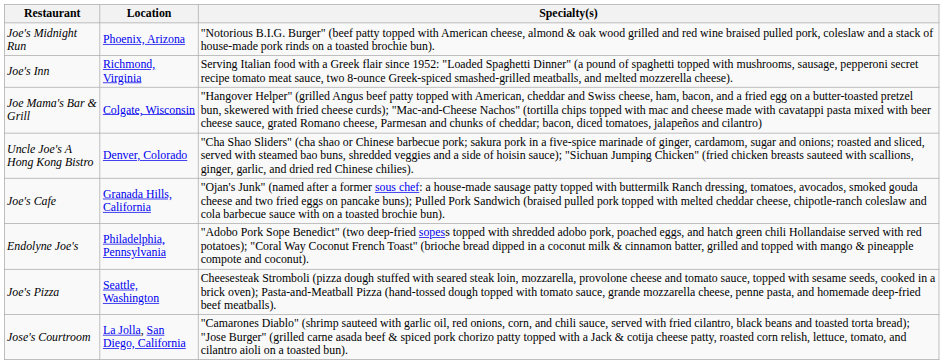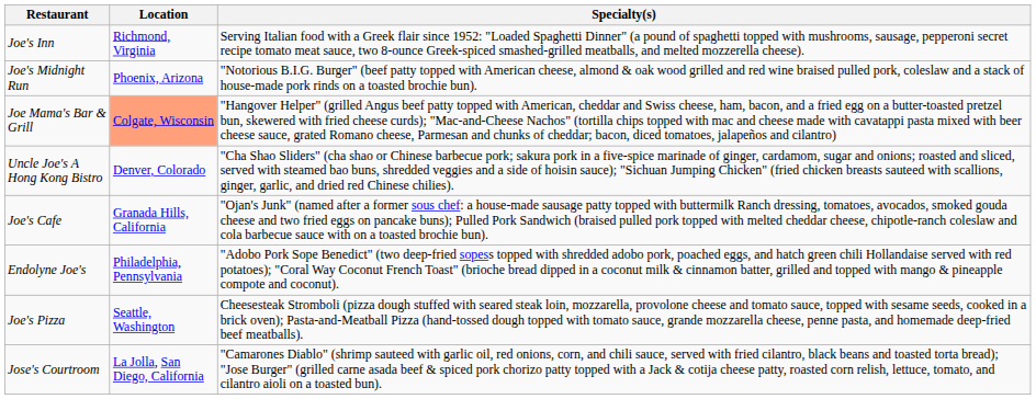 <table class="wikitable" style="width:100%;">
 <tr>
 <th>Restaurant</th>
 <th>Location</th>
 <th>Specialty(s)</th>
 </tr>
 <tr>
+<td><em>Joe's Inn</em></td>
+<td><a href='#'>Richmond, Virginia</a></td>
+<td>Serving Italian food with a Greek flair since 1952: "Loaded Spaghetti Dinner" (a pound of spaghetti topped with mushrooms, sausage, pepperoni secret recipe tomato meat sauce, two 8-ounce Greek-spiced smashed-grilled meatballs, and melted mozzerella cheese).</td>
+</tr>
+<tr>
 <td><em>Joe's Midnight Run</em></td>
 <td><a href='#'>Phoenix, Arizona</a></td>
 <td>"Notorious B.I.G. Burger" (beef patty topped with American cheese, almond & oak wood grilled and red wine braised pulled pork, coleslaw and a stack of house-made pork rinds on a toasted brochie bun).</td>
 </tr>
 <tr>
-<td><em>Joe's Inn</em></td>
-<td><a href='#'>Richmond, Virginia</a></td>
-<td>Serving Italian food with a Greek flair since 1952: "Loaded Spaghetti Dinner" (a pound of spaghetti topped with mushrooms, sausage, pepperoni secret recipe tomato meat sauce, two 8-ounce Greek-spiced smashed-grilled meatballs, and melted mozzerella cheese).</td>
-</tr>
-<tr>
 <td><em>Joe Mama's Bar & Grill</em></td>
-<td><a href='#'>Colgate, Wisconsin</a></td>
+<td style="background: lightsalmon;"><a href='#'>Colgate, Wisconsin</a></td>
 <td>"Hangover Helper" (grilled Angus beef patty topped with American, cheddar and Swiss cheese, ham, bacon, and a fried egg on a butter-toasted pretzel bun, skewered with fried cheese curds); "Mac-and-Cheese Nachos" (tortilla chips topped with mac and cheese made with cavatappi pasta mixed with beer cheese sauce, grated Romano cheese, Parmesan and chunks of cheddar; bacon, diced tomatoes, jalapeños and cilantro)</td>
 </tr>
 <tr>
 <td><em>Uncle Joe's A Hong Kong Bistro</em></td>
 <td><a href='#'>Denver, Colorado</a></td>
 <td>"Cha Shao Sliders" (cha shao or Chinese barbecue pork; sakura pork in a five-spice marinade of ginger, cardamom, sugar and onions; roasted and sliced, served with steamed bao buns, shredded veggies and a side of hoisin sauce); "Sichuan Jumping Chicken" (fried chicken breasts sauteed with scallions, ginger, garlic, and dried red Chinese chilies).</td>
 </tr>
 <tr>
 <td><em>Joe's Cafe</em></td>
 <td><a href='#'>Granada Hills, California</a></td>
 <td>"Ojan's Junk" (named after a former <a href='#'>sous chef</a>: a house-made sausage patty topped with buttermilk Ranch dressing, tomatoes, avocados, smoked gouda cheese and two fried eggs on pancake buns); Pulled Pork Sandwich (braised pulled pork topped with melted cheddar cheese, chipotle-ranch coleslaw and cola barbecue sauce with on a toasted brochie bun).</td>
 </tr>
 <tr>
 <td><em>Endolyne Joe's</em></td>
 <td><a href='#'>Philadelphia, Pennsylvania</a></td>
 <td>"Adobo Pork Sope Benedict" (two deep-fried <a href='#'>sopes</a>s topped with shredded adobo pork, poached eggs, and hatch green chili Hollandaise served with red potatoes); "Coral Way Coconut French Toast" (brioche bread dipped in a coconut milk & cinnamon batter, grilled and topped with mango & pineapple compote and coconut).</td>
 </tr>
 <tr>
 <td><em>Joe's Pizza</em></td>
 <td><a href='#'>Seattle, Washington</a></td>
 <td>Cheesesteak Stromboli (pizza dough stuffed with seared steak loin, mozzarella, provolone cheese and tomato sauce, topped with sesame seeds, cooked in a brick oven); Pasta-and-Meatball Pizza (hand-tossed dough topped with tomato sauce, grande mozzarella cheese, penne pasta, and homemade deep-fried beef meatballs).</td>
 </tr>
 <tr>
 <td><em>Jose's Courtroom</em></td>
 <td><a href='#'>La Jolla</a>, <a href='#'>San Diego, California</a></td>
 <td>"Camarones Diablo" (shrimp sauteed with garlic oil, red onions, corn, and chili sauce, served with fried cilantro, black beans and toasted torta bread); "Jose Burger" (grilled carne asada beef & spiced pork chorizo patty topped with a Jack & cotija cheese patty, roasted corn relish, lettuce, tomato, and cilantro aioli on a toasted bun).</td>
 </tr>
 </table>
